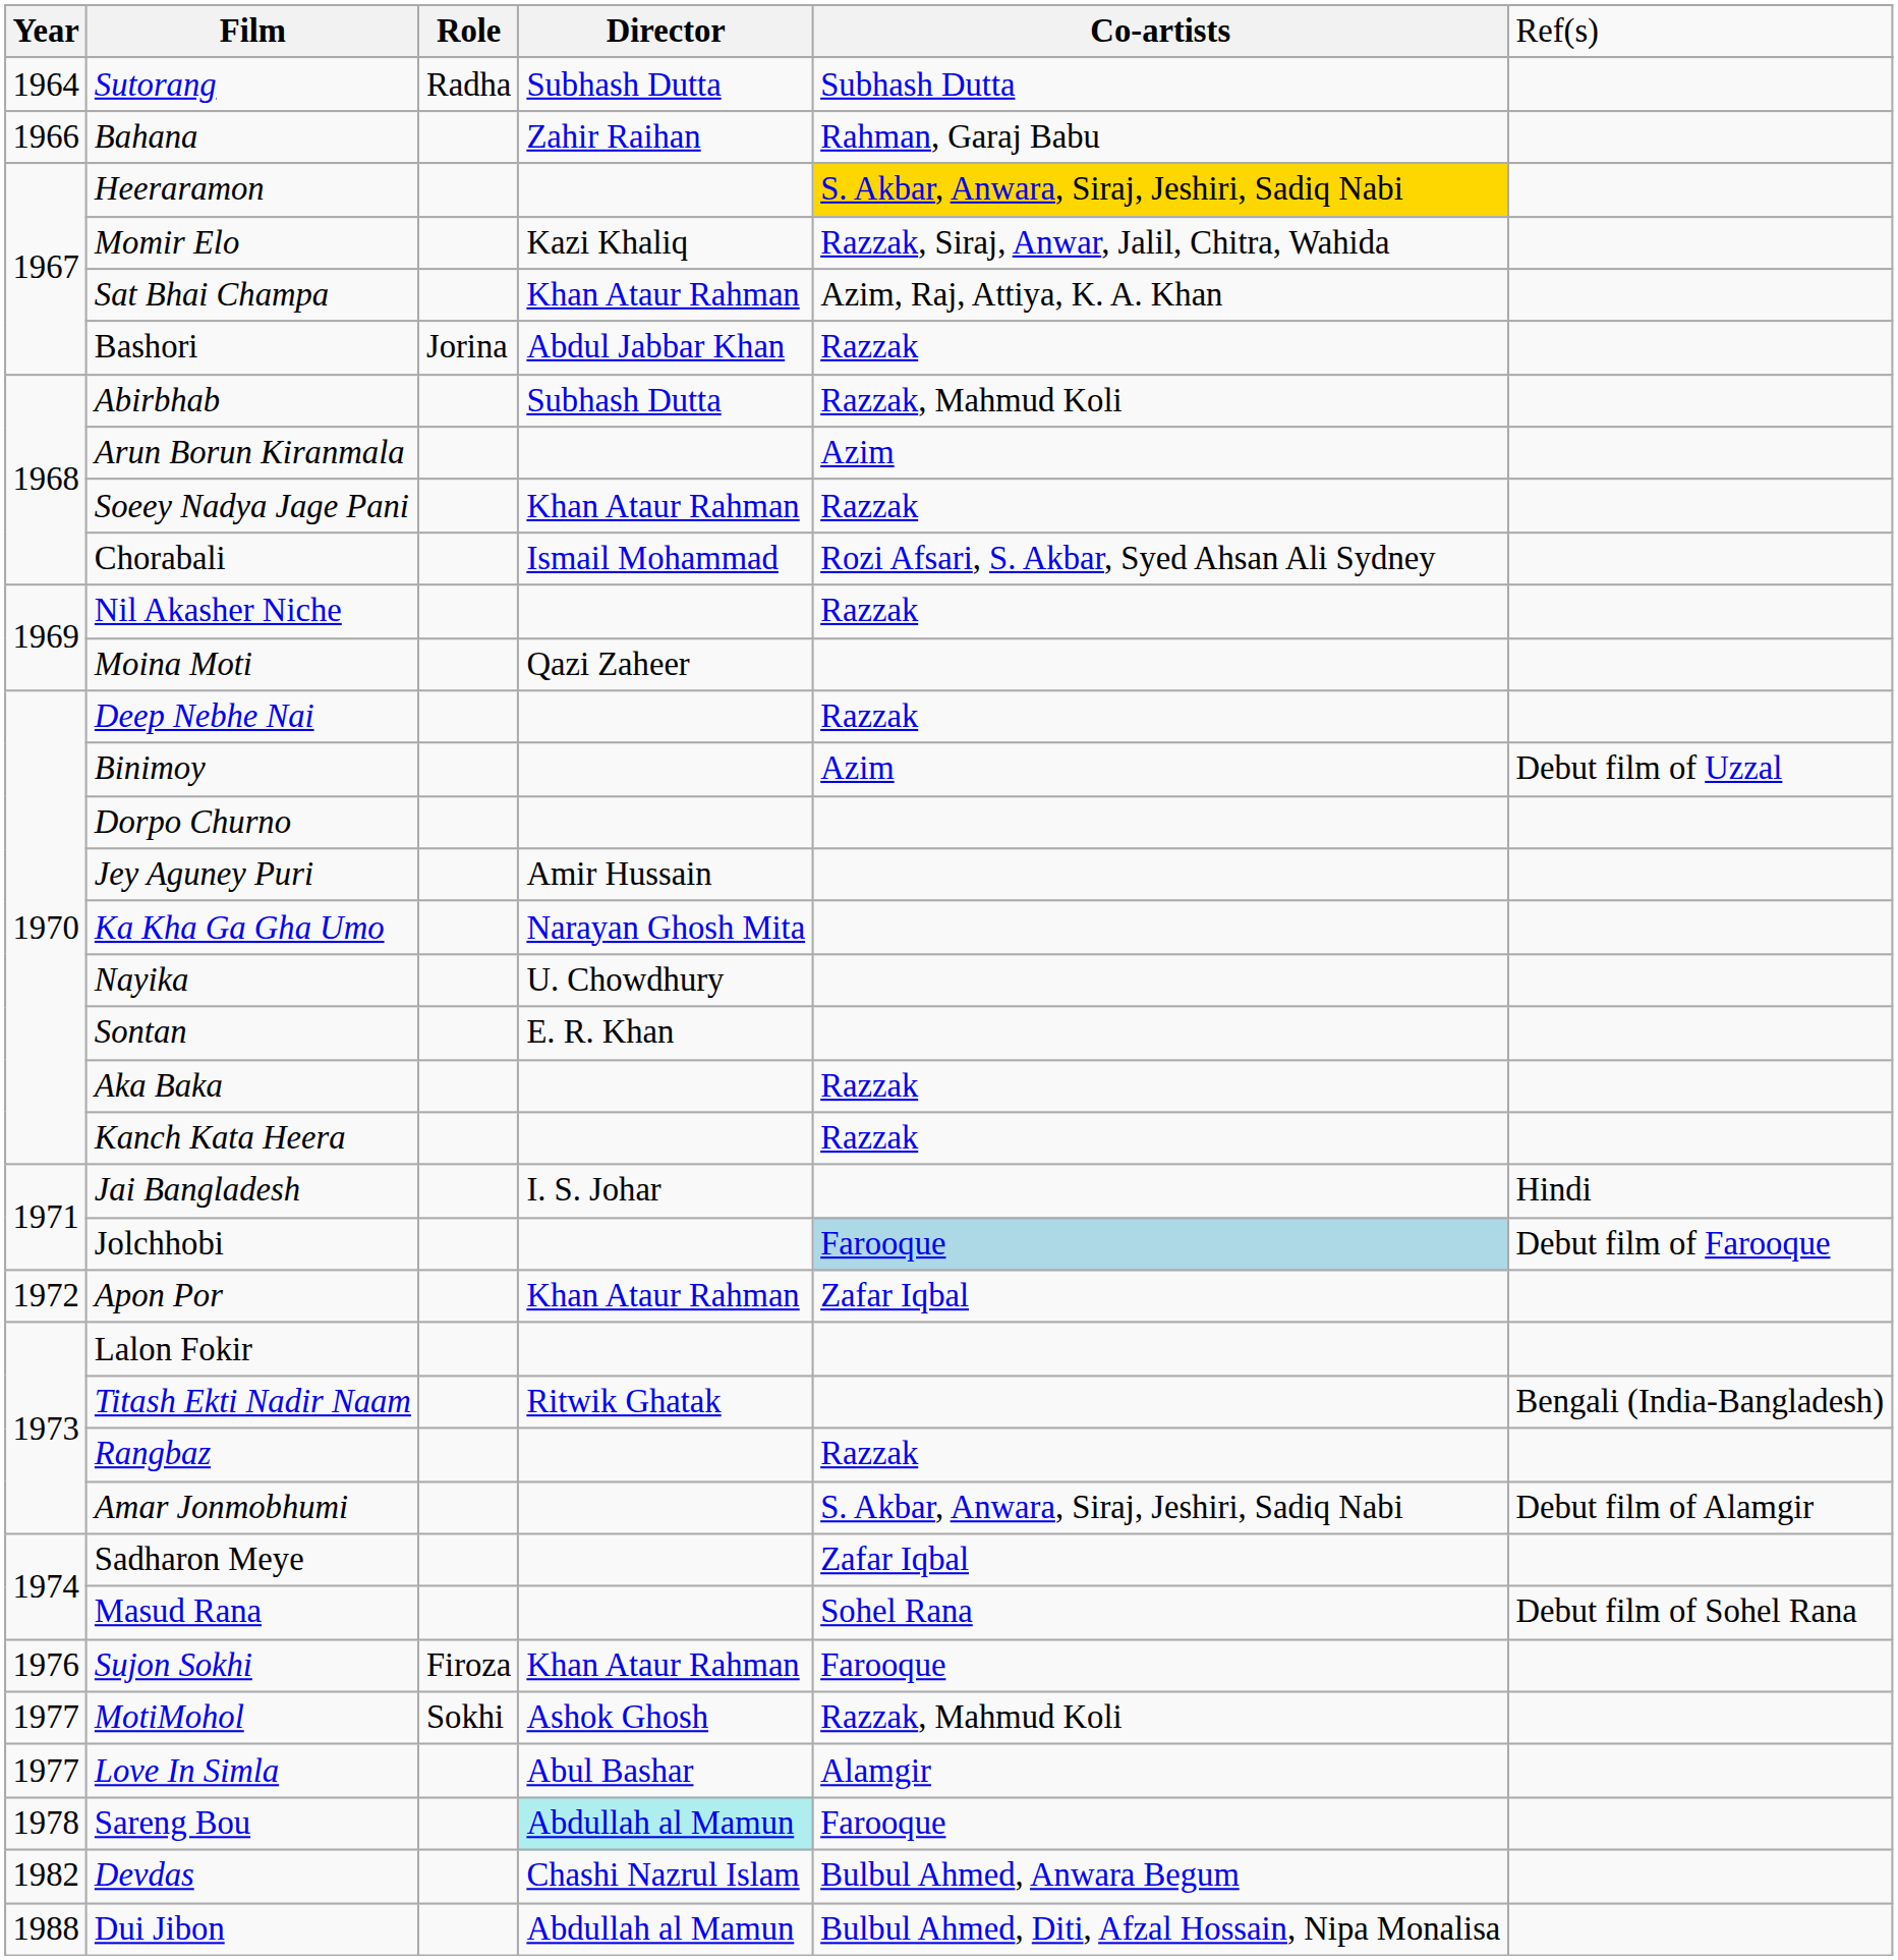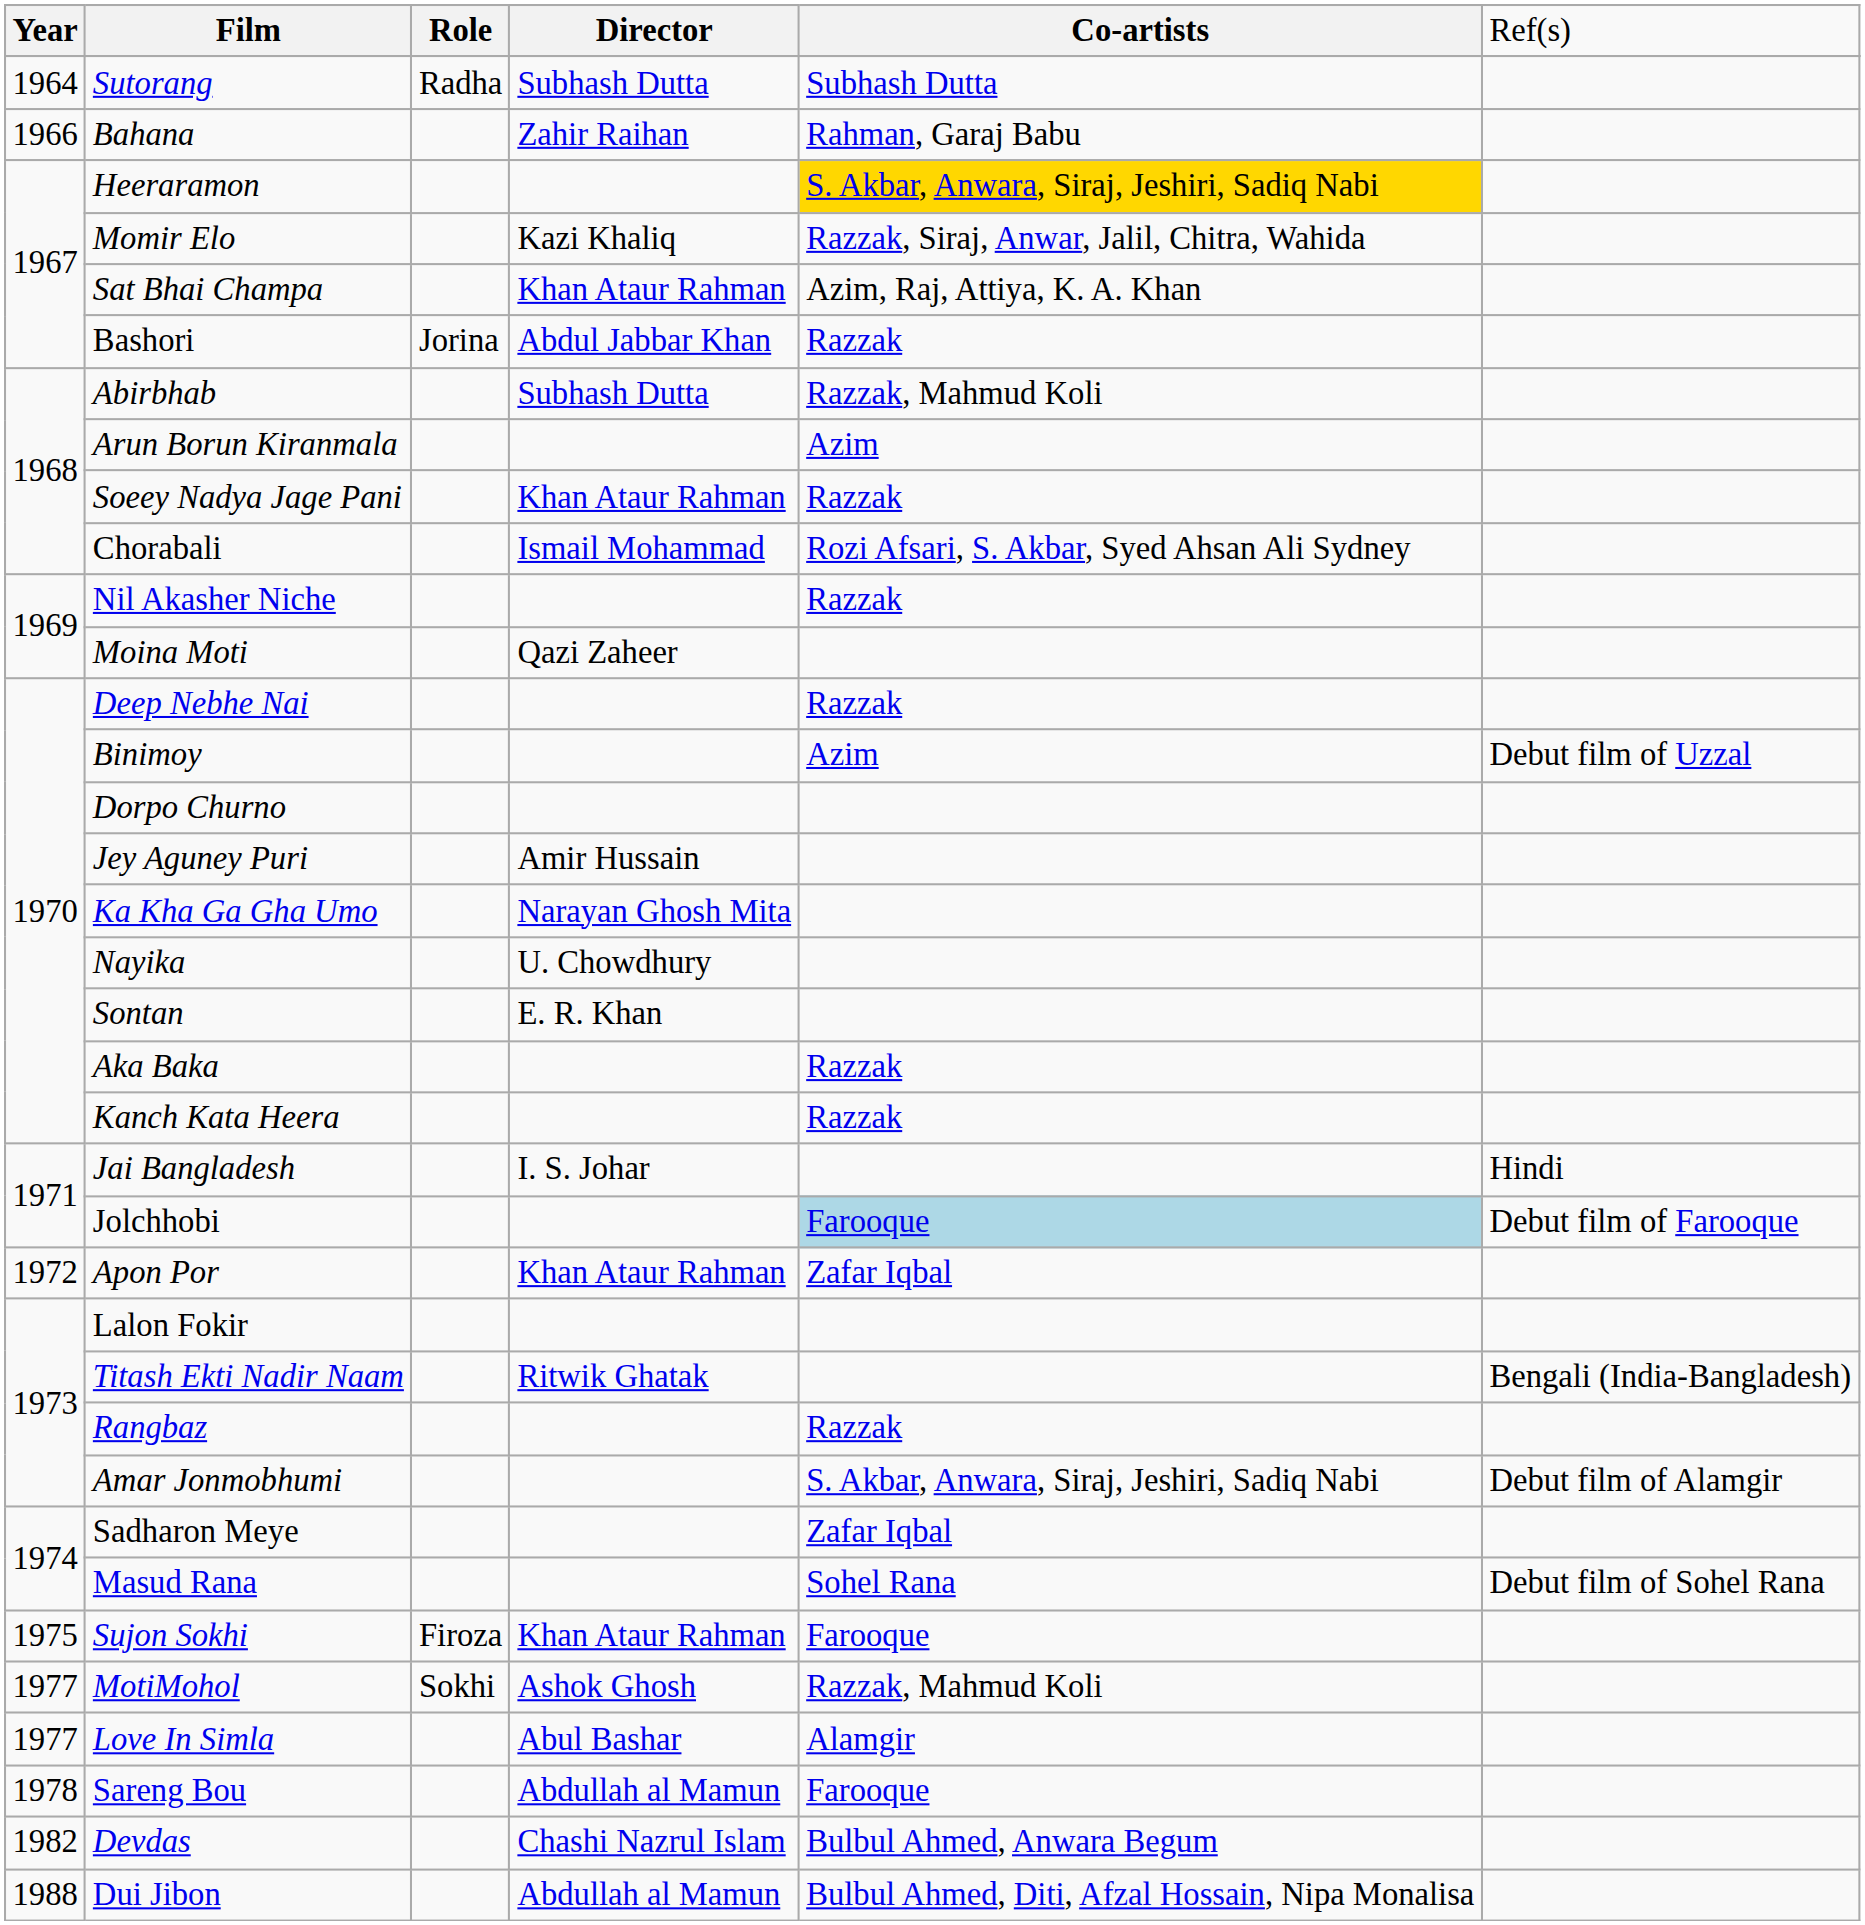 <table class="wikitable sortable">
 <tr>
 <th>Year</th>
 <th>Film</th>
 <th>Role</th>
 <th>Director</th>
 <th>Co-artists</th>
 <td>Ref(s)</td>
 </tr>
 <tr Notes>
 </tr>
 <tr>
 <td>1964</td>
 <td><em><a href='#'>Sutorang</a></em></td>
 <td>Radha</td>
 <td><a href='#'>Subhash Dutta</a></td>
 <td><a href='#'>Subhash Dutta</a></td>
 <td></td>
 </tr>
 <tr>
 <td>1966</td>
 <td><em>Bahana</em></td>
 <td></td>
 <td><a href='#'>Zahir Raihan</a></td>
 <td><a href='#'>Rahman</a>, Garaj Babu</td>
 <td></td>
 </tr>
 <tr>
 <td rowspan="4">1967</td>
 <td><em>Heeraramon</em></td>
 <td></td>
 <td></td>
 <td style="background: gold;"><a href='#'>S. Akbar</a>, <a href='#'>Anwara</a>, Siraj, Jeshiri, Sadiq Nabi</td>
 <td></td>
 </tr>
 <tr>
 <td><em>Momir Elo</em></td>
 <td></td>
 <td>Kazi Khaliq</td>
 <td><a href='#'>Razzak</a>, Siraj, <a href='#'>Anwar</a>, Jalil, Chitra, Wahida</td>
 <td></td>
 </tr>
 <tr>
 <td><em>Sat Bhai Champa</em></td>
 <td></td>
 <td><a href='#'>Khan Ataur Rahman</a></td>
 <td>Azim, Raj, Attiya, K. A. Khan</td>
 <td></td>
 </tr>
 <tr>
 <td>Bashori</td>
 <td>Jorina</td>
 <td><a href='#'>Abdul Jabbar Khan</a></td>
 <td><a href='#'>Razzak</a></td>
 <td></td>
 </tr>
 <tr>
 <td rowspan="4">1968</td>
 <td><em>Abirbhab </em></td>
 <td></td>
 <td><a href='#'>Subhash Dutta</a></td>
 <td><a href='#'>Razzak</a>, Mahmud Koli</td>
 <td></td>
 </tr>
 <tr>
 <td><em>Arun Borun Kiranmala</em></td>
 <td></td>
 <td></td>
 <td><a href='#'>Azim</a></td>
 <td></td>
 </tr>
 <tr>
 <td><em>Soeey Nadya Jage Pani</em></td>
 <td></td>
 <td><a href='#'>Khan Ataur Rahman</a></td>
 <td><a href='#'>Razzak</a></td>
 <td></td>
 </tr>
 <tr>
 <td>Chorabali</td>
 <td></td>
 <td><a href='#'>Ismail Mohammad</a></td>
 <td><a href='#'>Rozi Afsari</a>, <a href='#'>S. Akbar</a>, Syed Ahsan Ali Sydney</td>
 <td></td>
 </tr>
 <tr>
 <td rowspan="2">1969</td>
 <td><a href='#'>Nil Akasher Niche</a></td>
 <td></td>
 <td></td>
 <td><a href='#'>Razzak</a></td>
 <td></td>
 </tr>
 <tr>
 <td><em>Moina Moti</em></td>
 <td></td>
 <td>Qazi Zaheer</td>
 <td></td>
 <td></td>
 </tr>
 <tr>
 <td rowspan="9">1970</td>
 <td><em><a href='#'>Deep Nebhe Nai</a></em></td>
 <td></td>
 <td></td>
 <td><a href='#'>Razzak</a></td>
 <td></td>
 </tr>
 <tr>
 <td><em>Binimoy</em></td>
 <td></td>
 <td></td>
 <td><a href='#'>Azim</a></td>
 <td>Debut film of <a href='#'>Uzzal</a></td>
 </tr>
 <tr>
 <td><em>Dorpo Churno</em></td>
 <td></td>
 <td></td>
 <td></td>
 <td></td>
 </tr>
 <tr>
 <td><em>Jey Aguney Puri</em></td>
 <td></td>
 <td>Amir Hussain</td>
 <td></td>
 <td></td>
 </tr>
 <tr>
 <td><em><a href='#'>Ka Kha Ga Gha Umo</a></em></td>
 <td></td>
 <td><a href='#'>Narayan Ghosh Mita</a></td>
 <td></td>
 <td></td>
 </tr>
 <tr>
 <td><em>Nayika</em></td>
 <td></td>
 <td>U. Chowdhury</td>
 <td></td>
 <td></td>
 </tr>
 <tr>
 <td><em>Sontan</em></td>
 <td></td>
 <td>E. R. Khan</td>
 <td></td>
 <td></td>
 </tr>
 <tr>
 <td><em>Aka Baka</em></td>
 <td></td>
 <td></td>
 <td><a href='#'>Razzak</a></td>
 <td></td>
 </tr>
 <tr>
 <td><em>Kanch Kata Heera</em></td>
 <td></td>
 <td></td>
 <td><a href='#'>Razzak</a></td>
 <td></td>
 </tr>
 <tr>
 <td rowspan="2">1971</td>
 <td><em>Jai Bangladesh</em></td>
 <td></td>
 <td>I. S. Johar</td>
 <td></td>
 <td>Hindi</td>
 </tr>
 <tr>
 <td>Jolchhobi</td>
 <td></td>
 <td></td>
 <td style="background: lightblue;"><a href='#'>Farooque</a></td>
 <td>Debut film of <a href='#'>Farooque</a></td>
 </tr>
 <tr>
 <td>1972</td>
 <td><em>Apon Por</em></td>
 <td></td>
 <td><a href='#'>Khan Ataur Rahman</a></td>
 <td><a href='#'>Zafar Iqbal</a></td>
 <td></td>
 </tr>
 <tr>
 <td rowspan="4">1973</td>
 <td>Lalon Fokir</td>
 <td></td>
 <td></td>
 <td></td>
 <td></td>
 </tr>
 <tr>
 <td><em><a href='#'>Titash Ekti Nadir Naam</a></em></td>
 <td></td>
 <td><a href='#'>Ritwik Ghatak</a></td>
 <td></td>
 <td>Bengali (India-Bangladesh)</td>
 </tr>
 <tr>
 <td><em><a href='#'>Rangbaz</a></em></td>
 <td></td>
 <td></td>
 <td><a href='#'>Razzak</a></td>
 <td></td>
 </tr>
 <tr>
 <td><em>Amar Jonmobhumi </em></td>
 <td></td>
 <td></td>
 <td><a href='#'>S. Akbar</a>, <a href='#'>Anwara</a>, Siraj, Jeshiri, Sadiq Nabi</td>
 <td>Debut film of Alamgir</td>
 </tr>
 <tr>
 <td rowspan="2">1974</td>
 <td>Sadharon Meye</td>
 <td></td>
 <td></td>
 <td><a href='#'>Zafar Iqbal</a></td>
 <td></td>
 </tr>
 <tr>
 <td><a href='#'>Masud Rana</a></td>
 <td></td>
 <td></td>
 <td><a href='#'>Sohel Rana</a></td>
 <td>Debut film of Sohel Rana</td>
 </tr>
 <tr>
-<td>1976</td>
+<td>1975</td>
 <td><em><a href='#'>Sujon Sokhi</a></em></td>
 <td>Firoza</td>
 <td><a href='#'>Khan Ataur Rahman</a></td>
 <td><a href='#'>Farooque</a></td>
 <td></td>
 </tr>
 <tr>
 <td>1977</td>
 <td><em><a href='#'>MotiMohol</a></em></td>
 <td>Sokhi</td>
 <td><a href='#'>Ashok Ghosh</a></td>
 <td><a href='#'>Razzak</a>, Mahmud Koli</td>
 <td></td>
 </tr>
 <tr>
 <td>1977</td>
 <td><em><a href='#'>Love In Simla</a></em></td>
 <td></td>
 <td><a href='#'>Abul Bashar</a></td>
 <td><a href='#'>Alamgir</a></td>
 <td></td>
 </tr>
 <tr>
 <td>1978</td>
 <td><a href='#'>Sareng Bou</a></td>
 <td></td>
-<td style="background: paleturquoise;"><a href='#'>Abdullah al Mamun</a></td>
+<td><a href='#'>Abdullah al Mamun</a></td>
 <td><a href='#'>Farooque</a></td>
 <td></td>
 </tr>
 <tr>
 <td>1982</td>
 <td><em><a href='#'>Devdas</a></em></td>
 <td></td>
 <td><a href='#'>Chashi Nazrul Islam</a></td>
 <td><a href='#'>Bulbul Ahmed</a>, <a href='#'>Anwara Begum</a></td>
 <td></td>
 </tr>
 <tr>
 <td>1988</td>
 <td><a href='#'>Dui Jibon</a></td>
 <td></td>
 <td><a href='#'>Abdullah al Mamun</a></td>
 <td><a href='#'>Bulbul Ahmed</a>, <a href='#'>Diti</a>, <a href='#'>Afzal Hossain</a>, Nipa Monalisa</td>
 <td></td>
 </tr>
 </table>
